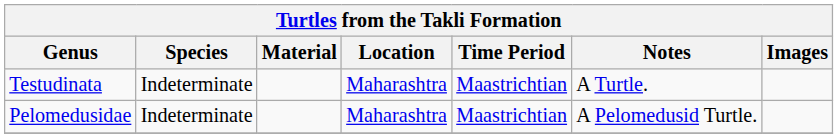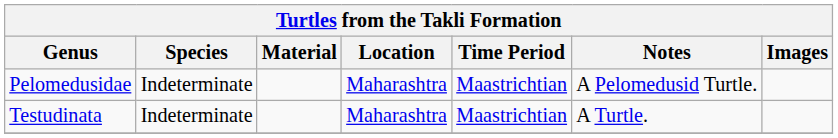 <table class="wikitable" align="center">
 <tr>
 <th colspan="7" align="center"><strong><a href='#'>Turtles</a> from the Takli Formation</strong></th>
 </tr>
 <tr>
 <th>Genus</th>
 <th>Species</th>
 <th>Material</th>
 <th>Location</th>
 <th>Time Period</th>
 <th>Notes</th>
 <th>Images</th>
 </tr>
 <tr>
+<td><a href='#'>Pelomedusidae</a></td>
+<td>Indeterminate</td>
+<td></td>
+<td><a href='#'>Maharashtra</a></td>
+<td><a href='#'>Maastrichtian</a></td>
+<td>A <a href='#'>Pelomedusid</a> Turtle.</td>
+<td></td>
+</tr>
+<tr>
 <td><a href='#'>Testudinata</a></td>
 <td>Indeterminate</td>
 <td></td>
 <td><a href='#'>Maharashtra</a></td>
 <td><a href='#'>Maastrichtian</a></td>
 <td>A <a href='#'>Turtle</a>.</td>
 <td></td>
 </tr>
 <tr>
-<td><a href='#'>Pelomedusidae</a></td>
-<td>Indeterminate</td>
-<td></td>
-<td><a href='#'>Maharashtra</a></td>
-<td><a href='#'>Maastrichtian</a></td>
-<td>A <a href='#'>Pelomedusid</a> Turtle.</td>
-<td></td>
-</tr>
-<tr>
 </tr>
 </table>
